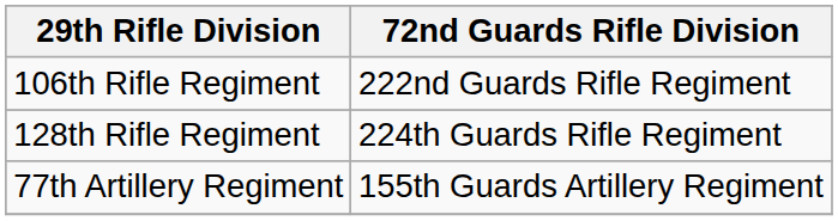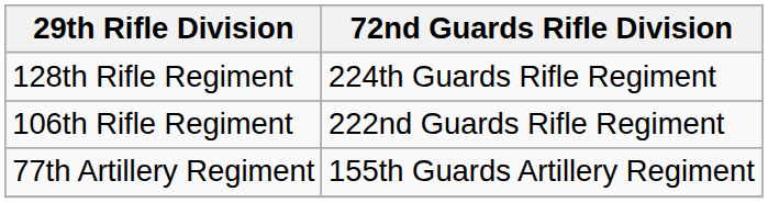 <table class="wikitable">
 <tr>
 <th>29th Rifle Division</th>
 <th>72nd Guards Rifle Division</th>
 </tr>
 <tr>
+<td>128th Rifle Regiment</td>
+<td>224th Guards Rifle Regiment</td>
+</tr>
+<tr>
 <td>106th Rifle Regiment</td>
 <td>222nd Guards Rifle Regiment</td>
-</tr>
-<tr>
-<td>128th Rifle Regiment</td>
-<td>224th Guards Rifle Regiment</td>
 </tr>
 <tr>
 <td>77th Artillery Regiment</td>
 <td>155th Guards Artillery Regiment</td>
 </tr>
 <tr>
 </tr>
 </table>
